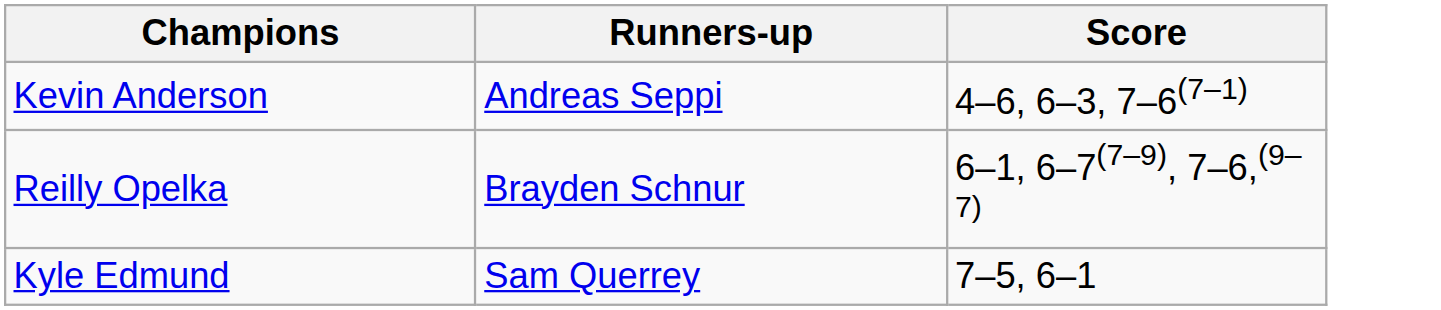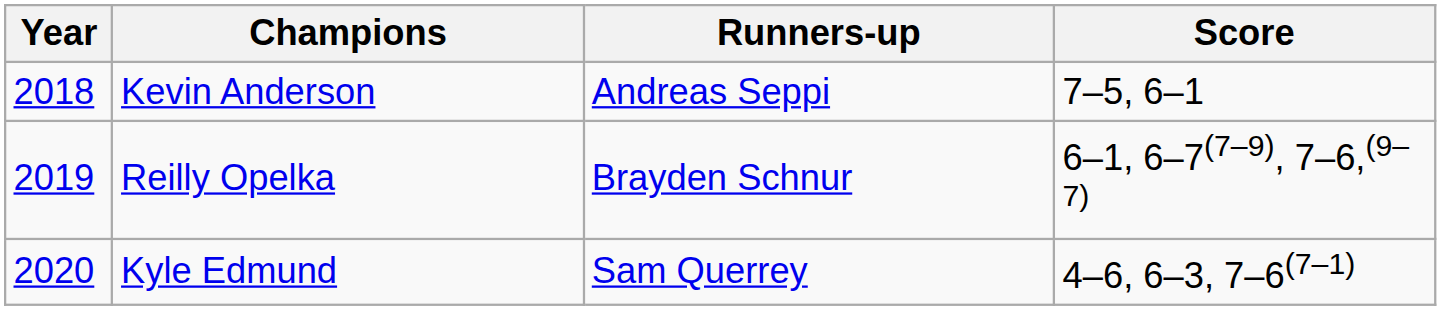 <table class="wikitable">
 <tr>
+<th style="width:40px">Year</th>
 <th style="width:200px">Champions</th>
 <th style="width:200px">Runners-up</th>
 <th style="width:160px" class="unsortable">Score</th>
 </tr>
 <tr>
+<td><a href='#'>2018</a></td>
 <td> <a href='#'>Kevin Anderson</a></td>
 <td> <a href='#'>Andreas Seppi</a></td>
-<td>4–6, 6–3, 7–6<sup>(7–1)</sup></td>
+<td>7–5, 6–1</td>
 </tr>
 <tr>
+<td><a href='#'>2019</a></td>
 <td> <a href='#'>Reilly Opelka</a></td>
 <td> <a href='#'>Brayden Schnur</a></td>
 <td>6–1, 6–7<sup>(7–9)</sup>, 7–6,<sup>(9–7)</sup></td>
 </tr>
 <tr>
+<td><a href='#'>2020</a></td>
 <td> <a href='#'>Kyle Edmund</a></td>
 <td> <a href='#'>Sam Querrey</a></td>
-<td>7–5, 6–1</td>
+<td>4–6, 6–3, 7–6<sup>(7–1)</sup></td>
 </tr>
 </table>
